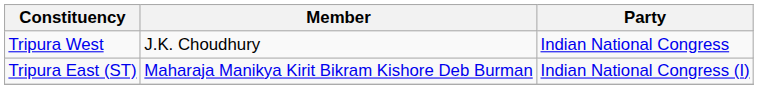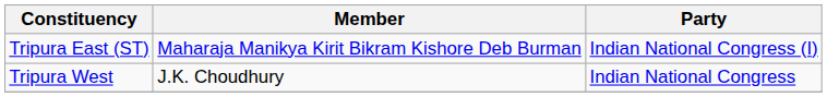 <table class="wikitable sortable">
 <tr>
 <th>Constituency</th>
 <th>Member</th>
 <th>Party</th>
 </tr>
 <tr>
+<td><a href='#'>Tripura East (ST)</a></td>
+<td><a href='#'>Maharaja Manikya Kirit Bikram Kishore Deb Burman</a></td>
+<td><a href='#'>Indian National Congress (I)</a></td>
+</tr>
+<tr>
 <td><a href='#'>Tripura West</a></td>
 <td>J.K. Choudhury</td>
 <td><a href='#'>Indian National Congress</a></td>
 </tr>
 <tr>
-<td><a href='#'>Tripura East (ST)</a></td>
-<td><a href='#'>Maharaja Manikya Kirit Bikram Kishore Deb Burman</a></td>
-<td><a href='#'>Indian National Congress (I)</a></td>
-</tr>
-<tr>
 </tr>
 </table>
